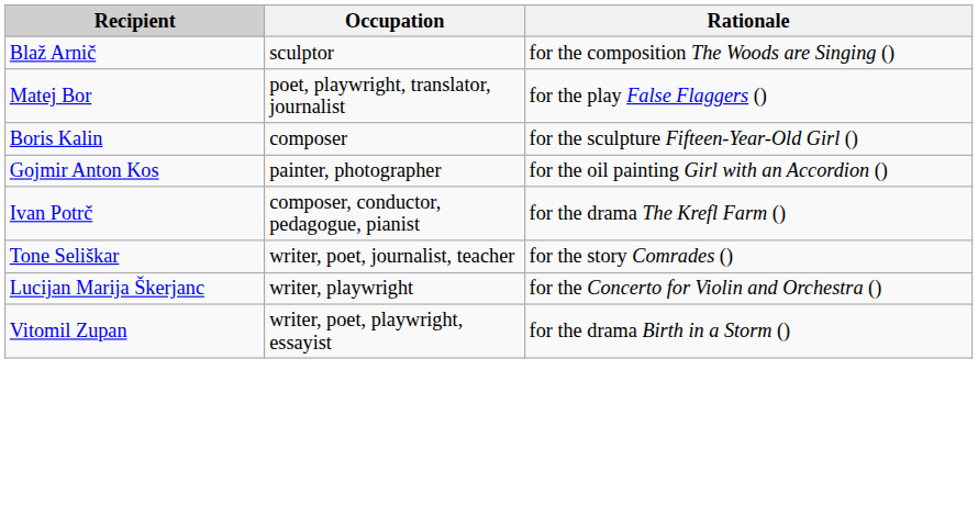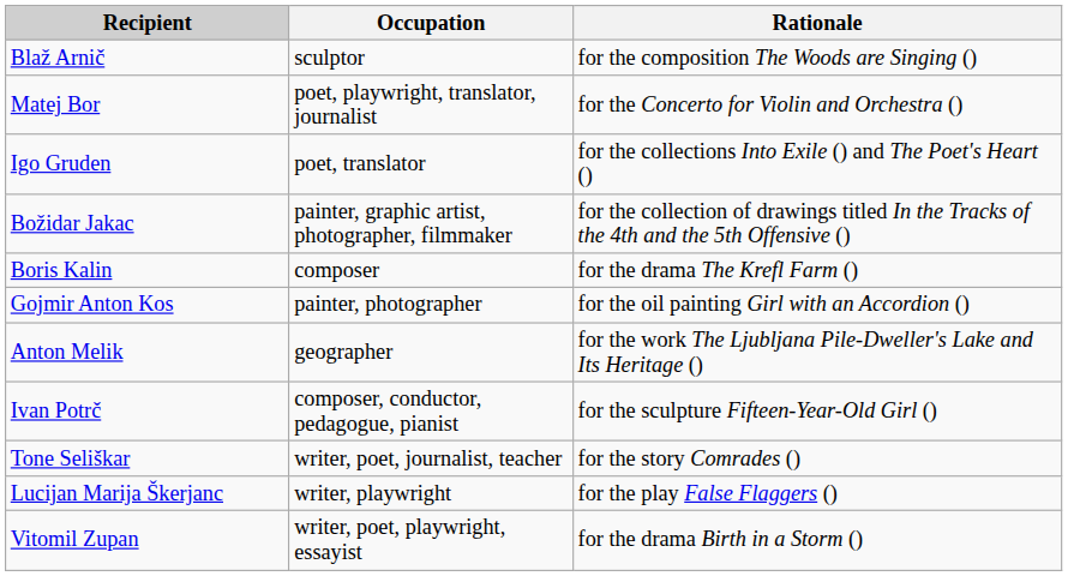 <table class="wikitable">
 <tr>
 <th style="background-color:#cfcfcf;"  align="center">Recipient</th>
 <th>Occupation</th>
 <th>Rationale</th>
 </tr>
 <tr>
 <td><a href='#'>Blaž Arnič</a></td>
 <td>sculptor</td>
 <td>for the composition <em>The Woods are Singing</em> ()</td>
 </tr>
 <tr>
 <td><a href='#'>Matej Bor</a></td>
 <td>poet, playwright, translator, journalist</td>
-<td>for the play <em><a href='#'>False Flaggers</a></em> ()</td>
+<td>for the <em>Concerto for Violin and Orchestra</em> ()</td>
+</tr>
+<tr>
+<td><a href='#'>Igo Gruden</a></td>
+<td>poet, translator</td>
+<td>for the collections <em>Into Exile</em> () and <em>The Poet's Heart</em> ()</td>
+</tr>
+<tr>
+<td><a href='#'>Božidar Jakac</a></td>
+<td>painter, graphic artist, photographer, filmmaker</td>
+<td>for the collection of drawings titled <em>In the Tracks of the 4th and the 5th Offensive</em> ()</td>
 </tr>
 <tr>
 <td><a href='#'>Boris Kalin</a></td>
 <td>composer</td>
-<td>for the sculpture <em>Fifteen-Year-Old Girl</em> ()</td>
+<td>for the drama <em>The Krefl Farm</em> ()</td>
 </tr>
 <tr>
 <td><a href='#'>Gojmir Anton Kos</a></td>
 <td>painter, photographer</td>
 <td>for the oil painting <em>Girl with an Accordion</em> ()</td>
 </tr>
 <tr>
+<td><a href='#'>Anton Melik</a></td>
+<td>geographer</td>
+<td>for the work <em>The Ljubljana Pile-Dweller's Lake and Its Heritage</em> ()</td>
+</tr>
+<tr>
 <td><a href='#'>Ivan Potrč</a></td>
 <td>composer, conductor, pedagogue, pianist</td>
-<td>for the drama <em>The Krefl Farm</em> ()</td>
+<td>for the sculpture <em>Fifteen-Year-Old Girl</em> ()</td>
 </tr>
 <tr>
 <td><a href='#'>Tone Seliškar</a></td>
 <td>writer, poet, journalist, teacher</td>
 <td>for the story <em>Comrades</em> ()</td>
 </tr>
 <tr>
 <td><a href='#'>Lucijan Marija Škerjanc</a></td>
 <td>writer, playwright</td>
-<td>for the <em>Concerto for Violin and Orchestra</em> ()</td>
+<td>for the play <em><a href='#'>False Flaggers</a></em> ()</td>
 </tr>
 <tr>
 <td style="width: 200px;"><a href='#'>Vitomil Zupan</a></td>
 <td style="width: 200px;">writer, poet, playwright, essayist</td>
 <td style="width: 350px;">for the drama <em>Birth in a Storm</em> ()</td>
 </tr>
 </table>
